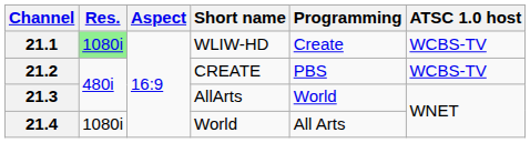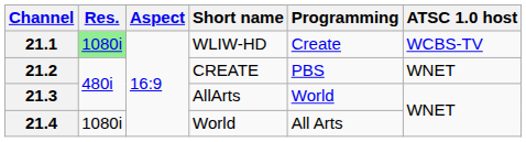 <table class="wikitable">
 <tr>
 <th scope = "col"><a href='#'>Channel</a></th>
 <th scope = "col"><a href='#'>Res.</a></th>
 <th scope = "col"><a href='#'>Aspect</a></th>
 <th scope = "col">Short name</th>
 <th scope = "col">Programming</th>
 <th scope = "col">ATSC 1.0 host</th>
 </tr>
 <tr>
 <th scope = "row">21.1</th>
 <td style="background: lightgreen;"><a href='#'>1080i</a></td>
 <td rowspan="4"><a href='#'>16:9</a></td>
 <td>WLIW-HD</td>
 <td><a href='#'>Create</a></td>
 <td><a href='#'>WCBS-TV</a></td>
 </tr>
 <tr>
 <th scope = "row">21.2</th>
 <td rowspan="2"><a href='#'>480i</a></td>
 <td>CREATE</td>
 <td><a href='#'>PBS</a></td>
-<td><a href='#'>WCBS-TV</a></td>
+<td>WNET</td>
 </tr>
 <tr>
 <th scope = "row">21.3</th>
 <td>AllArts</td>
 <td><a href='#'>World</a></td>
 <td rowspan="2">WNET</td>
 </tr>
 <tr>
 <th scope = "row">21.4</th>
 <td>1080i</td>
 <td>World</td>
 <td>All Arts</td>
 </tr>
 </table>
